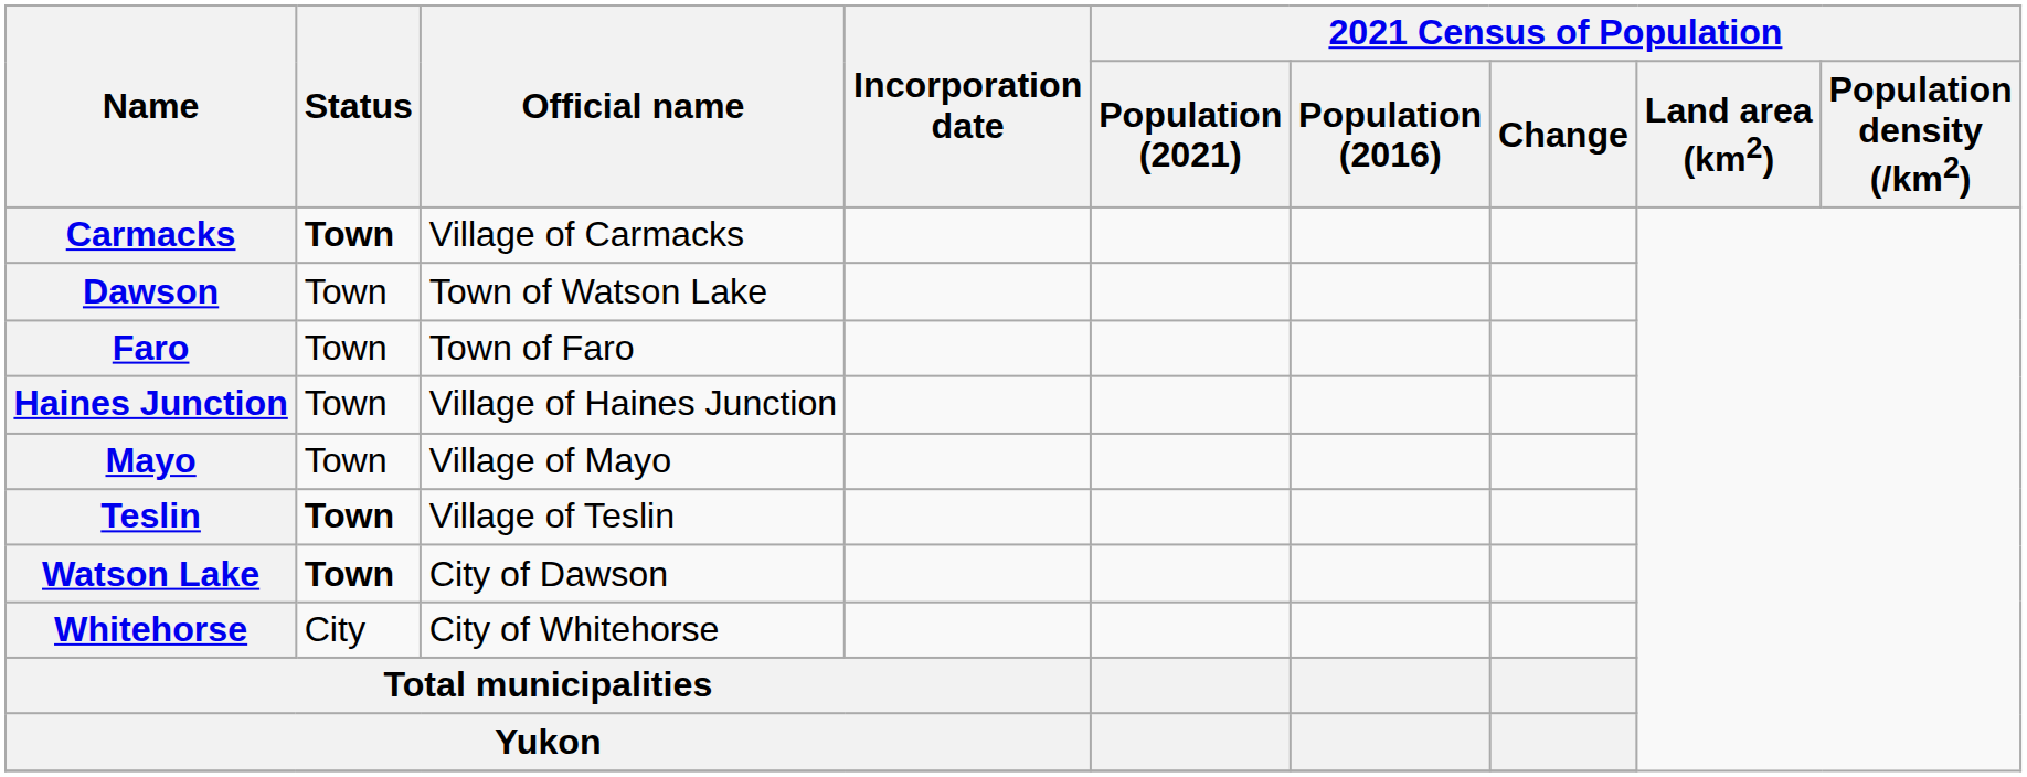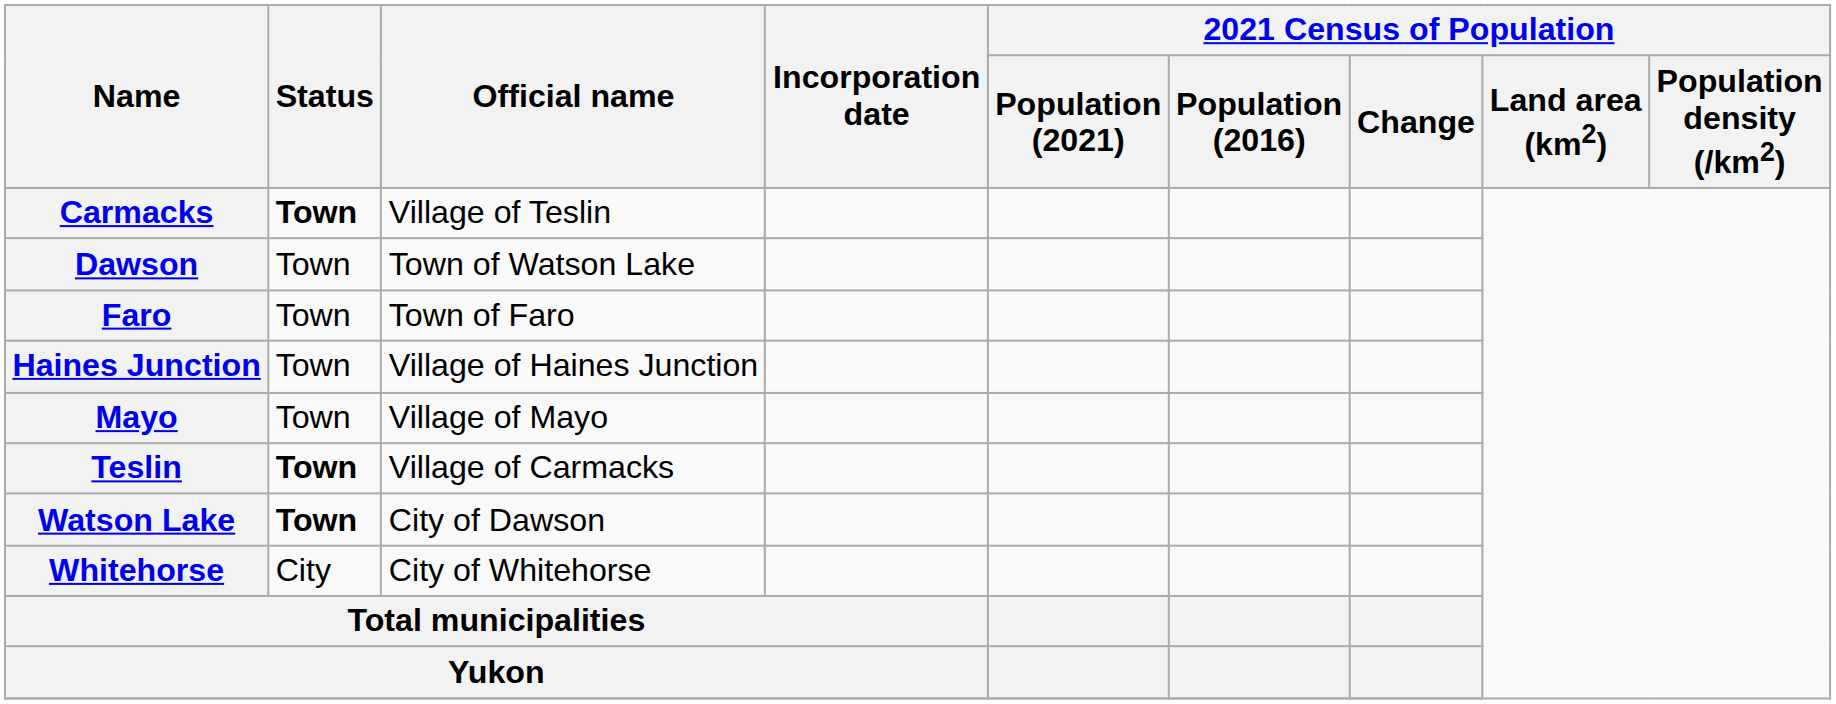 <table class="wikitable sortable sticky-header-multi" style=text-align:center" style="margin:1em auto;">
 <tr>
 <th scope="col" rowspan=2>Name</th>
 <th scope="col" rowspan=2>Status</th>
 <th scope="col" rowspan=2>Official name</th>
 <th scope="col" rowspan=2>Incorporation<br>date</th>
 <th scope="colgroup" colspan=5><a href='#'>2021 Census of Population</a></th>
 </tr>
 <tr>
 <th scope="col" data-sort-type="number">Population<br>(2021)</th>
 <th scope="col" data-sort-type="number">Population<br>(2016)</th>
 <th scope="col" data-sort-type="number">Change<br></th>
 <th scope="col" data-sort-type="number">Land area<br>(km<sup>2</sup>)</th>
 <th scope="col" data-sort-type="number">Population<br>density<br>(/km<sup>2</sup>)</th>
 </tr>
 <tr>
 <th scope="row" align=left><a href='#'>Carmacks</a></th>
 <td><strong>Town</strong></td>
-<td>Village of Carmacks</td>
+<td>Village of Teslin</td>
 <td align=center></td>
 <td></td>
 <td align=right></td>
 <td align=right></td>
 </tr>
 <tr>
 <th scope="row" align=left><a href='#'>Dawson</a></th>
 <td>Town</td>
 <td>Town of Watson Lake</td>
 <td align=center></td>
 <td></td>
 <td align=right></td>
 <td align=right></td>
 </tr>
 <tr>
 <th scope="row" align=left><a href='#'>Faro</a></th>
 <td>Town</td>
 <td>Town of Faro</td>
 <td align=center></td>
 <td></td>
 <td align=right></td>
 <td align=right></td>
 </tr>
 <tr>
 <th scope="row" align=left><a href='#'>Haines Junction</a></th>
 <td>Town</td>
 <td>Village of Haines Junction</td>
 <td align=center></td>
 <td></td>
 <td align=right></td>
 <td align=right></td>
 </tr>
 <tr>
 <th scope="row" align=left><a href='#'>Mayo</a></th>
 <td>Town</td>
 <td>Village of Mayo</td>
 <td align=center></td>
 <td></td>
 <td align=right></td>
 <td align=right></td>
 </tr>
 <tr>
 <th scope="row" align=left><a href='#'>Teslin</a></th>
 <td><strong>Town</strong></td>
-<td>Village of Teslin</td>
+<td>Village of Carmacks</td>
 <td align=center></td>
 <td></td>
 <td align=right></td>
 <td align=right></td>
 </tr>
 <tr>
 <th scope="row" align=left><a href='#'>Watson Lake</a></th>
 <td><strong>Town</strong></td>
 <td>City of Dawson</td>
 <td align=center></td>
 <td></td>
 <td align=right></td>
 <td align=right></td>
 </tr>
 <tr>
 <th scope="row" align=left><a href='#'>Whitehorse</a></th>
 <td>City</td>
 <td>City of Whitehorse</td>
 <td align=center></td>
 <td></td>
 <td align=right></td>
 <td align=right></td>
 </tr>
 <tr class="sortbottom" align="center" style="background-color:#f2f2f2">
 <th scope="row" style="text-align:center" colspan=4><strong>Total municipalities</strong></th>
 <td></td>
 <td align="right"><strong></strong></td>
 <td align="right"><strong></strong></td>
 </tr>
 <tr class="sortbottom" align="center" style="background-color:#f2f2f2">
 <th scope="row" style="text-align:center" colspan=4><strong>Yukon</strong></th>
 <td></td>
 <td align="right"><strong></strong></td>
 <td align="right"><strong></strong></td>
 </tr>
 <tr>
 </tr>
 </table>
